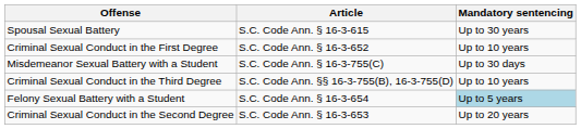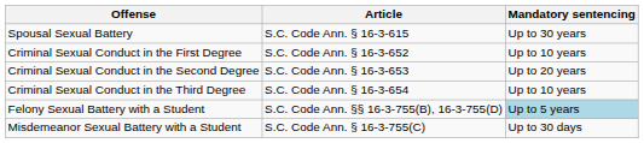 <table class="wikitable">
 <tr>
 <th>Offense</th>
 <th>Article</th>
 <th>Mandatory sentencing</th>
 </tr>
 <tr>
 <td>Spousal Sexual Battery</td>
 <td>S.C. Code Ann. § 16-3-615</td>
 <td>Up to 30 years</td>
 </tr>
 <tr>
 <td>Criminal Sexual Conduct in the First Degree</td>
 <td>S.C. Code Ann. § 16-3-652</td>
 <td>Up to 10 years</td>
 </tr>
 <tr>
+<td>Criminal Sexual Conduct in the Second Degree</td>
+<td>S.C. Code Ann. § 16-3-653</td>
+<td>Up to 20 years</td>
+</tr>
+<tr>
+<td>Criminal Sexual Conduct in the Third Degree</td>
+<td>S.C. Code Ann. § 16-3-654</td>
+<td>Up to 10 years</td>
+</tr>
+<tr>
+<td>Felony Sexual Battery with a Student</td>
+<td>S.C. Code Ann. §§ 16-3-755(B), 16-3-755(D)</td>
+<td style="background: lightblue;">Up to 5 years</td>
+</tr>
+<tr>
 <td>Misdemeanor Sexual Battery with a Student</td>
 <td>S.C. Code Ann. § 16-3-755(C)</td>
 <td>Up to 30 days</td>
 </tr>
-<tr>
-<td>Criminal Sexual Conduct in the Third Degree</td>
-<td>S.C. Code Ann. §§ 16-3-755(B), 16-3-755(D)</td>
-<td>Up to 10 years</td>
-</tr>
-<tr>
-<td>Felony Sexual Battery with a Student</td>
-<td>S.C. Code Ann. § 16-3-654</td>
-<td style="background: lightblue;">Up to 5 years</td>
-</tr>
-<tr>
-<td>Criminal Sexual Conduct in the Second Degree</td>
-<td>S.C. Code Ann. § 16-3-653</td>
-<td>Up to 20 years</td>
-</tr>
 </table>
